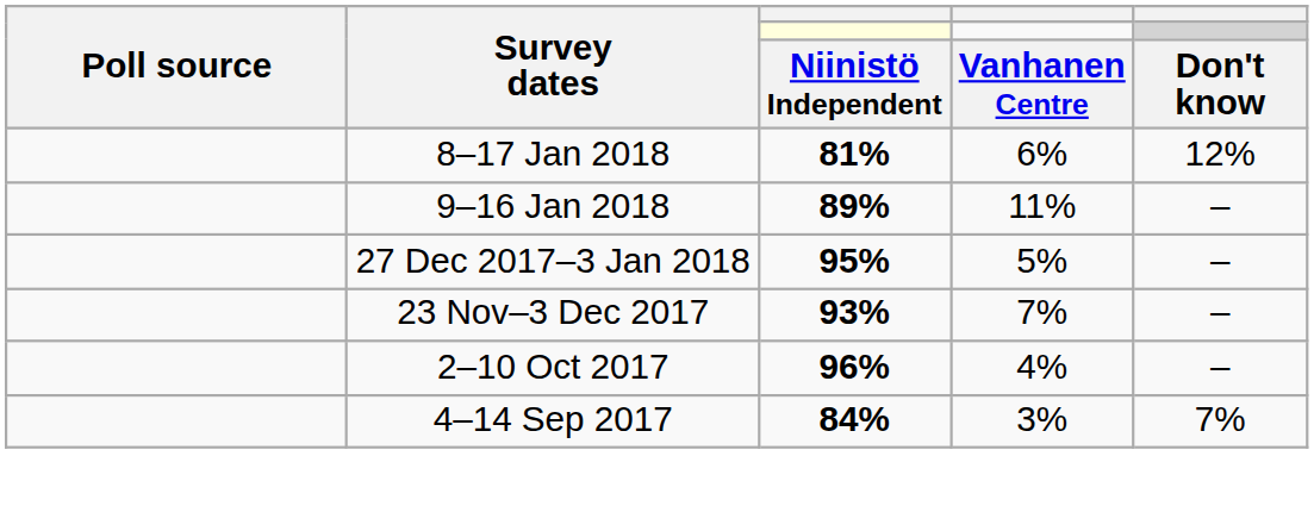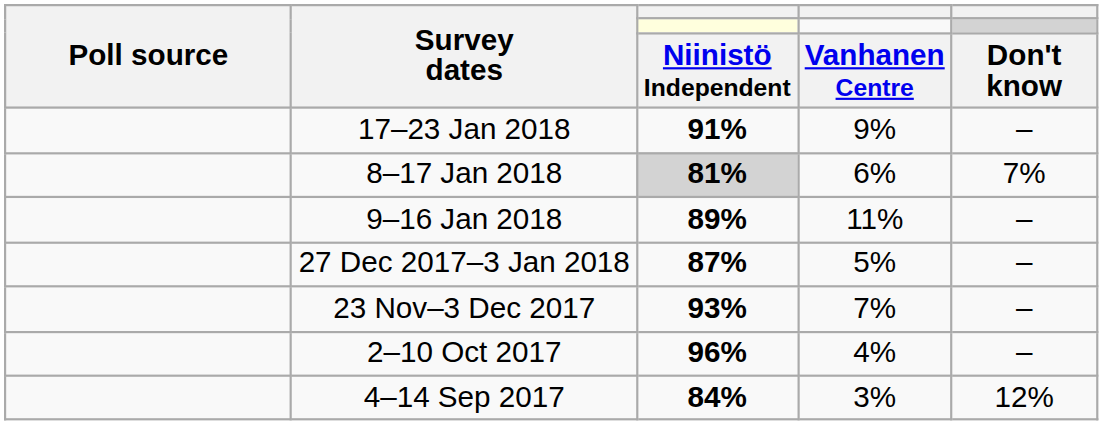 <table class="wikitable" style="text-align:center;font-size:85%;line-height:14px;">
 <tr bgcolor=lightgray>
 <th rowspan="3" style="width:125px;">Poll source</th>
 <th rowspan="3">Survey<br>dates</th>
 <th style="width:60px;"></th>
 <th style="width:60px;"></th>
 <th style="width:60px;"></th>
 </tr>
 <tr>
 <td bgcolor=#FFFFDD></td>
 <td bgcolor=></td>
 <td bgcolor=lightgray></td>
 </tr>
 <tr>
 <th><a href='#'>Niinistö</a><br><small>Independent</small></th>
 <th><a href='#'>Vanhanen</a><br><small><a href='#'>Centre</a></small></th>
 <th>Don't know</th>
 </tr>
 <tr>
 <td></td>
+<td>17–23 Jan 2018</td>
+<td><strong>91%</strong></td>
+<td>9%</td>
+<td>–</td>
+</tr>
+<tr>
+<td></td>
 <td>8–17 Jan 2018</td>
-<td><strong>81%</strong></td>
+<td style="background: lightgrey;"><strong>81%</strong></td>
 <td>6%</td>
-<td>12%</td>
+<td>7%</td>
 </tr>
 <tr>
 <td></td>
 <td>9–16 Jan 2018</td>
 <td><strong>89%</strong></td>
 <td>11%</td>
 <td>–</td>
 </tr>
 <tr>
 <td></td>
 <td>27 Dec 2017–3 Jan 2018</td>
-<td><strong>95%</strong></td>
+<td><strong>87%</strong></td>
 <td>5%</td>
 <td>–</td>
 </tr>
 <tr>
 <td></td>
 <td>23 Nov–3 Dec 2017</td>
 <td><strong>93%</strong></td>
 <td>7%</td>
 <td>–</td>
 </tr>
 <tr>
 <td></td>
 <td>2–10 Oct 2017</td>
 <td><strong>96%</strong></td>
 <td>4%</td>
 <td>–</td>
 </tr>
 <tr>
 <td></td>
 <td>4–14 Sep 2017</td>
 <td><strong>84%</strong></td>
 <td>3%</td>
-<td>7%</td>
+<td>12%</td>
 </tr>
 </table>
